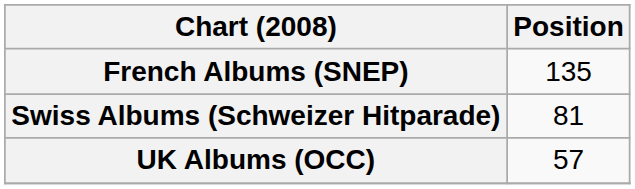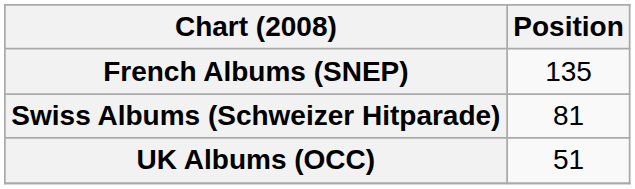 <table class="wikitable sortable plainrowheaders">
 <tr>
 <th scope="col">Chart (2008)</th>
 <th>Position</th>
 </tr>
 <tr>
 <th scope="row">French Albums (SNEP)</th>
 <td align="center">135</td>
 </tr>
 <tr>
 <th scope="row">Swiss Albums (Schweizer Hitparade)</th>
 <td align="center">81</td>
 </tr>
 <tr>
 <th scope="row">UK Albums (OCC)</th>
-<td style="text-align:center;">57</td>
+<td style="text-align:center;">51</td>
 </tr>
 <tr>
 </tr>
 </table>
